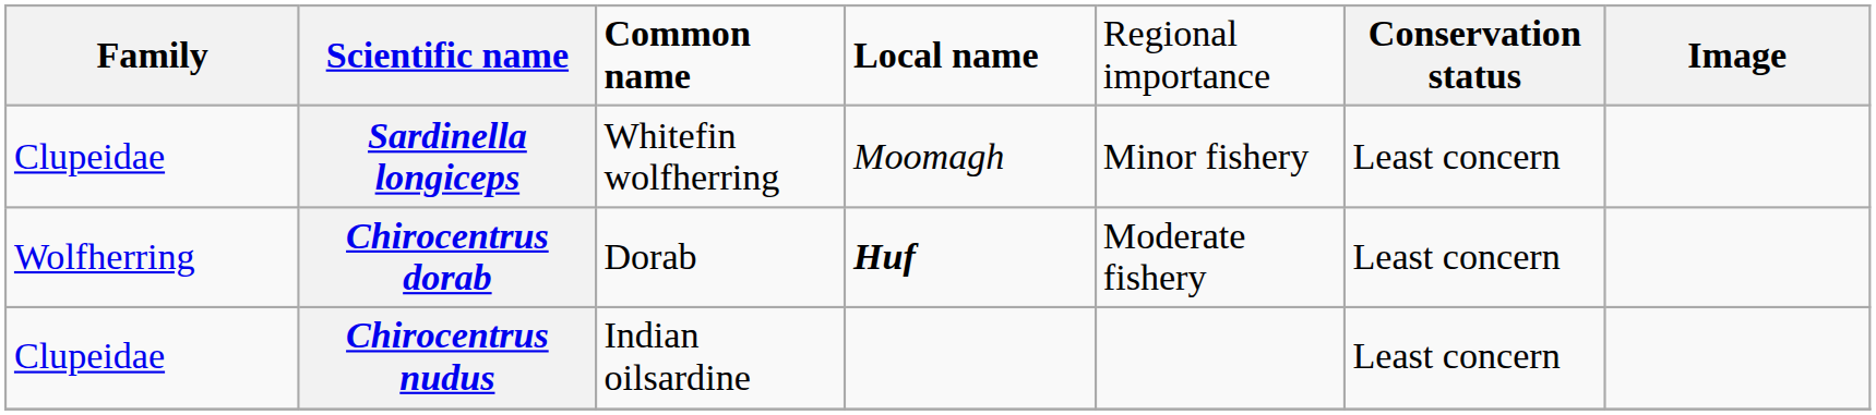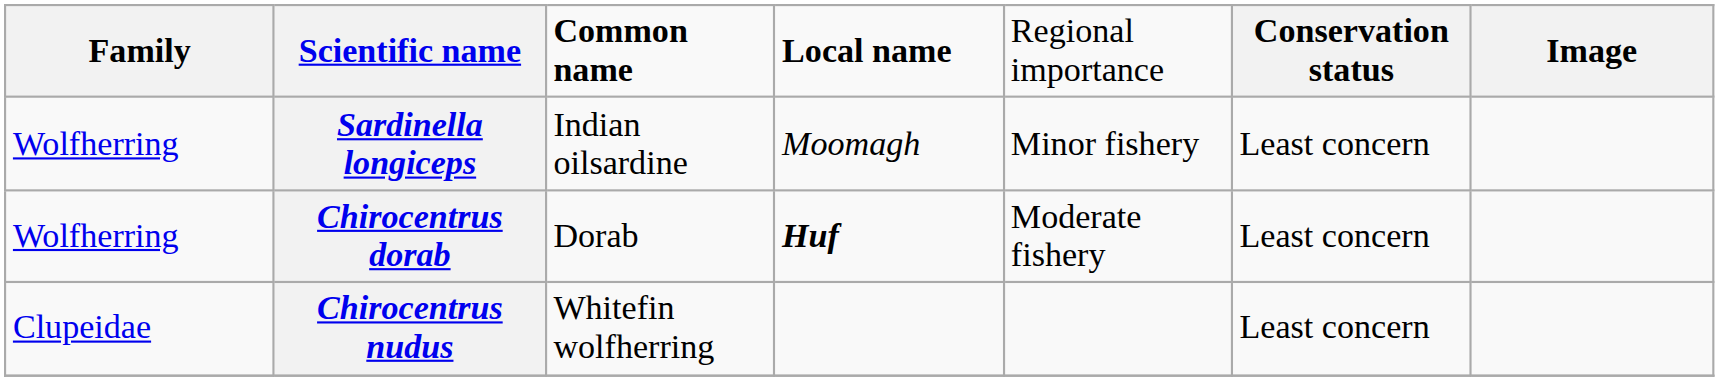 <table class="wikitable sortable">
 <tr>
 <th width=119>Family</th>
 <th width=120><a href='#'>Scientific name</a></th>
 <td width=100><strong>Common name</strong></td>
 <td width=100><strong>Local name</strong></td>
 <td width=100>Regional importance</td>
 <th width=105>Conservation status</th>
 <th width=106>Image</th>
 </tr>
 <tr>
-<td><a href='#'>Clupeidae</a></td>
+<td><a href='#'>Wolfherring</a></td>
 <th><em><a href='#'>Sardinella longiceps</a></em></th>
-<td>Whitefin wolfherring</td>
+<td>Indian oilsardine</td>
 <td><em>Moomagh</em> </td>
 <td>Minor fishery</td>
 <td>Least concern</td>
 <td></td>
 </tr>
 <tr>
 <td><a href='#'>Wolfherring</a></td>
 <th><em><a href='#'>Chirocentrus dorab</a></em></th>
 <td>Dorab</td>
 <td><strong><em>Huf</em> </strong></td>
 <td>Moderate fishery</td>
 <td>Least concern</td>
 <td></td>
 </tr>
 <tr>
 <td><a href='#'>Clupeidae</a></td>
 <th><em><a href='#'>Chirocentrus nudus</a></em></th>
-<td>Indian oilsardine</td>
+<td>Whitefin wolfherring</td>
 <td></td>
 <td></td>
 <td>Least concern</td>
 <td></td>
 </tr>
 <tr>
 </tr>
 </table>
